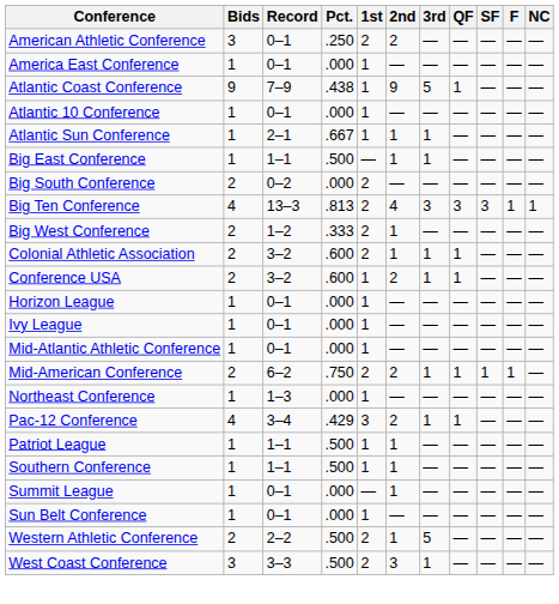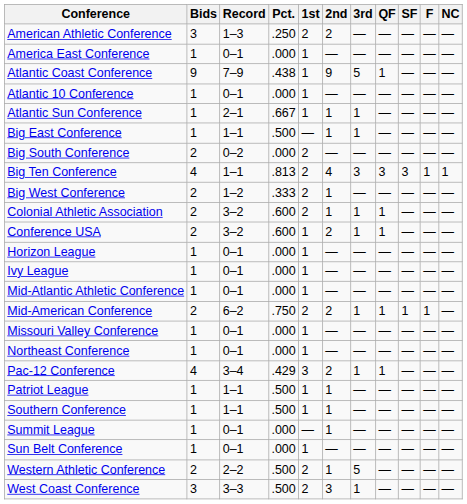 <table class="wikitable sortable">
 <tr>
 <th>Conference</th>
 <th>Bids</th>
 <th>Record</th>
 <th>Pct.</th>
 <th>1st</th>
 <th>2nd</th>
 <th>3rd</th>
 <th>QF</th>
 <th>SF</th>
 <th>F</th>
 <th>NC</th>
 </tr>
 <tr>
 <td><a href='#'>American Athletic Conference</a></td>
 <td>3</td>
-<td>0–1</td>
+<td>1–3</td>
 <td>.250</td>
 <td>2</td>
 <td>2</td>
 <td>—</td>
 <td>—</td>
 <td>—</td>
 <td>—</td>
 <td>—</td>
 </tr>
 <tr>
 <td><a href='#'>America East Conference</a></td>
 <td>1</td>
 <td>0–1</td>
 <td>.000</td>
 <td>1</td>
 <td>—</td>
 <td>—</td>
 <td>—</td>
 <td>—</td>
 <td>—</td>
 <td>—</td>
 </tr>
 <tr>
 <td><a href='#'>Atlantic Coast Conference</a></td>
 <td>9</td>
 <td>7–9</td>
 <td>.438</td>
 <td>1</td>
 <td>9</td>
 <td>5</td>
 <td>1</td>
 <td>—</td>
 <td>—</td>
 <td>—</td>
 </tr>
 <tr>
 <td><a href='#'>Atlantic 10 Conference</a></td>
 <td>1</td>
 <td>0–1</td>
 <td>.000</td>
 <td>1</td>
 <td>—</td>
 <td>—</td>
 <td>—</td>
 <td>—</td>
 <td>—</td>
 <td>—</td>
 </tr>
 <tr>
 <td><a href='#'>Atlantic Sun Conference</a></td>
 <td>1</td>
 <td>2–1</td>
 <td>.667</td>
 <td>1</td>
 <td>1</td>
 <td>1</td>
 <td>—</td>
 <td>—</td>
 <td>—</td>
 <td>—</td>
 </tr>
 <tr>
 <td><a href='#'>Big East Conference</a></td>
 <td>1</td>
 <td>1–1</td>
 <td>.500</td>
 <td>—</td>
 <td>1</td>
 <td>1</td>
 <td>—</td>
 <td>—</td>
 <td>—</td>
 <td>—</td>
 </tr>
 <tr>
 <td><a href='#'>Big South Conference</a></td>
 <td>2</td>
 <td>0–2</td>
 <td>.000</td>
 <td>2</td>
 <td>—</td>
 <td>—</td>
 <td>—</td>
 <td>—</td>
 <td>—</td>
 <td>—</td>
 </tr>
 <tr>
 <td><a href='#'>Big Ten Conference</a></td>
 <td>4</td>
-<td>13–3</td>
+<td>1–1</td>
 <td>.813</td>
 <td>2</td>
 <td>4</td>
 <td>3</td>
 <td>3</td>
 <td>3</td>
 <td>1</td>
 <td>1</td>
 </tr>
 <tr>
 <td><a href='#'>Big West Conference</a></td>
 <td>2</td>
 <td>1–2</td>
 <td>.333</td>
 <td>2</td>
 <td>1</td>
 <td>—</td>
 <td>—</td>
 <td>—</td>
 <td>—</td>
 <td>—</td>
 </tr>
 <tr>
 <td><a href='#'>Colonial Athletic Association</a></td>
 <td>2</td>
 <td>3–2</td>
 <td>.600</td>
 <td>2</td>
 <td>1</td>
 <td>1</td>
 <td>1</td>
 <td>—</td>
 <td>—</td>
 <td>—</td>
 </tr>
 <tr>
 <td><a href='#'>Conference USA</a></td>
 <td>2</td>
 <td>3–2</td>
 <td>.600</td>
 <td>1</td>
 <td>2</td>
 <td>1</td>
 <td>1</td>
 <td>—</td>
 <td>—</td>
 <td>—</td>
 </tr>
 <tr>
 <td><a href='#'>Horizon League</a></td>
 <td>1</td>
 <td>0–1</td>
 <td>.000</td>
 <td>1</td>
 <td>—</td>
 <td>—</td>
 <td>—</td>
 <td>—</td>
 <td>—</td>
 <td>—</td>
 </tr>
 <tr>
 <td><a href='#'>Ivy League</a></td>
 <td>1</td>
 <td>0–1</td>
 <td>.000</td>
 <td>1</td>
 <td>—</td>
 <td>—</td>
 <td>—</td>
 <td>—</td>
 <td>—</td>
 <td>—</td>
 </tr>
 <tr>
 <td><a href='#'>Mid-Atlantic Athletic Conference</a></td>
 <td>1</td>
 <td>0–1</td>
 <td>.000</td>
 <td>1</td>
 <td>—</td>
 <td>—</td>
 <td>—</td>
 <td>—</td>
 <td>—</td>
 <td>—</td>
 </tr>
 <tr>
 <td><a href='#'>Mid-American Conference</a></td>
 <td>2</td>
 <td>6–2</td>
 <td>.750</td>
 <td>2</td>
 <td>2</td>
 <td>1</td>
 <td>1</td>
 <td>1</td>
 <td>1</td>
 <td>—</td>
 </tr>
 <tr>
+<td><a href='#'>Missouri Valley Conference</a></td>
+<td>1</td>
+<td>0–1</td>
+<td>.000</td>
+<td>1</td>
+<td>—</td>
+<td>—</td>
+<td>—</td>
+<td>—</td>
+<td>—</td>
+<td>—</td>
+</tr>
+<tr>
 <td><a href='#'>Northeast Conference</a></td>
 <td>1</td>
-<td>1–3</td>
+<td>0–1</td>
 <td>.000</td>
 <td>1</td>
 <td>—</td>
 <td>—</td>
 <td>—</td>
 <td>—</td>
 <td>—</td>
 <td>—</td>
 </tr>
 <tr>
 <td><a href='#'>Pac-12 Conference</a></td>
 <td>4</td>
 <td>3–4</td>
 <td>.429</td>
 <td>3</td>
 <td>2</td>
 <td>1</td>
 <td>1</td>
 <td>—</td>
 <td>—</td>
 <td>—</td>
 </tr>
 <tr>
 <td><a href='#'>Patriot League</a></td>
 <td>1</td>
 <td>1–1</td>
 <td>.500</td>
 <td>1</td>
 <td>1</td>
 <td>—</td>
 <td>—</td>
 <td>—</td>
 <td>—</td>
 <td>—</td>
 </tr>
 <tr>
 <td><a href='#'>Southern Conference</a></td>
 <td>1</td>
 <td>1–1</td>
 <td>.500</td>
 <td>1</td>
 <td>1</td>
 <td>—</td>
 <td>—</td>
 <td>—</td>
 <td>—</td>
 <td>—</td>
 </tr>
 <tr>
 <td><a href='#'>Summit League</a></td>
 <td>1</td>
 <td>0–1</td>
 <td>.000</td>
 <td>—</td>
 <td>1</td>
 <td>—</td>
 <td>—</td>
 <td>—</td>
 <td>—</td>
 <td>—</td>
 </tr>
 <tr>
 <td><a href='#'>Sun Belt Conference</a></td>
 <td>1</td>
 <td>0–1</td>
 <td>.000</td>
 <td>1</td>
 <td>—</td>
 <td>—</td>
 <td>—</td>
 <td>—</td>
 <td>—</td>
 <td>—</td>
 </tr>
 <tr>
 <td><a href='#'>Western Athletic Conference</a></td>
 <td>2</td>
 <td>2–2</td>
 <td>.500</td>
 <td>2</td>
 <td>1</td>
 <td>5</td>
 <td>—</td>
 <td>—</td>
 <td>—</td>
 <td>—</td>
 </tr>
 <tr>
 <td><a href='#'>West Coast Conference</a></td>
 <td>3</td>
 <td>3–3</td>
 <td>.500</td>
 <td>2</td>
 <td>3</td>
 <td>1</td>
 <td>—</td>
 <td>—</td>
 <td>—</td>
 <td>—</td>
 </tr>
 </table>
